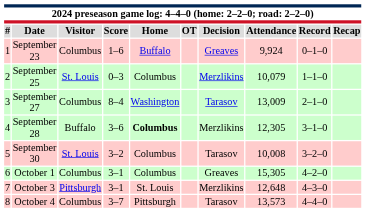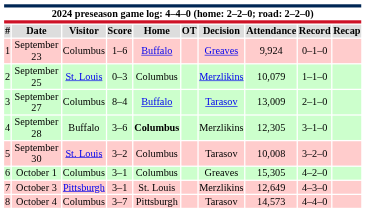 <table class="toccolours collapsible collapsed" style="width:90%; clear:both; margin:1.5em auto; text-align:center;">
 <tr>
 <th colspan="10" style="background:#FFFFFF; border-top:#002654 5px solid; border-bottom:#CE1126 5px solid;">2024 preseason game log: 4–4–0 (home: 2–2–0; road: 2–2–0)</th>
 </tr>
 <tr style="background:#ddd;">
 <th>#</th>
 <th>Date</th>
 <th>Visitor</th>
 <th>Score</th>
 <th>Home</th>
 <th>OT</th>
 <th>Decision</th>
 <th>Attendance</th>
 <th>Record</th>
 <th>Recap</th>
 </tr>
 <tr style="background:#fcc;">
 <td>1</td>
 <td>September 23</td>
 <td>Columbus</td>
 <td>1–6</td>
 <td><a href='#'>Buffalo</a></td>
 <td></td>
 <td><a href='#'>Greaves</a></td>
 <td>9,924</td>
 <td>0–1–0</td>
 <td></td>
 </tr>
 <tr style="background:#cfc;">
 <td>2</td>
 <td>September 25</td>
 <td><a href='#'>St. Louis</a></td>
 <td>0–3</td>
 <td>Columbus</td>
 <td></td>
 <td><a href='#'>Merzlikins</a></td>
 <td>10,079</td>
 <td>1–1–0</td>
 <td></td>
 </tr>
 <tr style="background:#cfc;">
 <td>3</td>
 <td>September 27</td>
 <td>Columbus</td>
 <td>8–4</td>
-<td><a href='#'>Washington</a></td>
+<td><a href='#'>Buffalo</a></td>
 <td></td>
 <td><a href='#'>Tarasov</a></td>
 <td>13,009</td>
 <td>2–1–0</td>
 <td></td>
 </tr>
 <tr style="background:#cfc;">
 <td>4</td>
 <td>September 28</td>
 <td>Buffalo</td>
 <td>3–6</td>
 <td><strong>Columbus</strong></td>
 <td></td>
 <td>Merzlikins</td>
 <td>12,305</td>
 <td>3–1–0</td>
 <td></td>
 </tr>
 <tr style="background:#fcc;">
 <td>5</td>
 <td>September 30</td>
 <td><a href='#'>St. Louis</a></td>
 <td>3–2</td>
 <td>Columbus</td>
 <td></td>
 <td>Tarasov</td>
 <td>10,008</td>
 <td>3–2–0</td>
 <td></td>
 </tr>
 <tr style="background:#cfc;">
 <td>6</td>
 <td>October 1</td>
 <td>Columbus</td>
 <td>3–1</td>
 <td>Columbus</td>
 <td></td>
 <td>Greaves</td>
 <td>15,305</td>
 <td>4–2–0</td>
 <td></td>
 </tr>
 <tr style="background:#fcc;">
 <td>7</td>
 <td>October 3</td>
 <td><a href='#'>Pittsburgh</a></td>
 <td>3–1</td>
 <td>St. Louis</td>
 <td></td>
 <td>Merzlikins</td>
-<td>12,648</td>
+<td>12,649</td>
 <td>4–3–0</td>
 <td></td>
 </tr>
 <tr style="background:#fcc;">
 <td>8</td>
 <td>October 4</td>
 <td>Columbus</td>
 <td>3–7</td>
 <td>Pittsburgh</td>
 <td></td>
 <td>Tarasov</td>
-<td>13,573</td>
+<td>14,573</td>
 <td>4–4–0</td>
 <td></td>
 </tr>
 <tr>
 <td colspan="10" style="text-align:center;"></td>
 </tr>
 </table>
